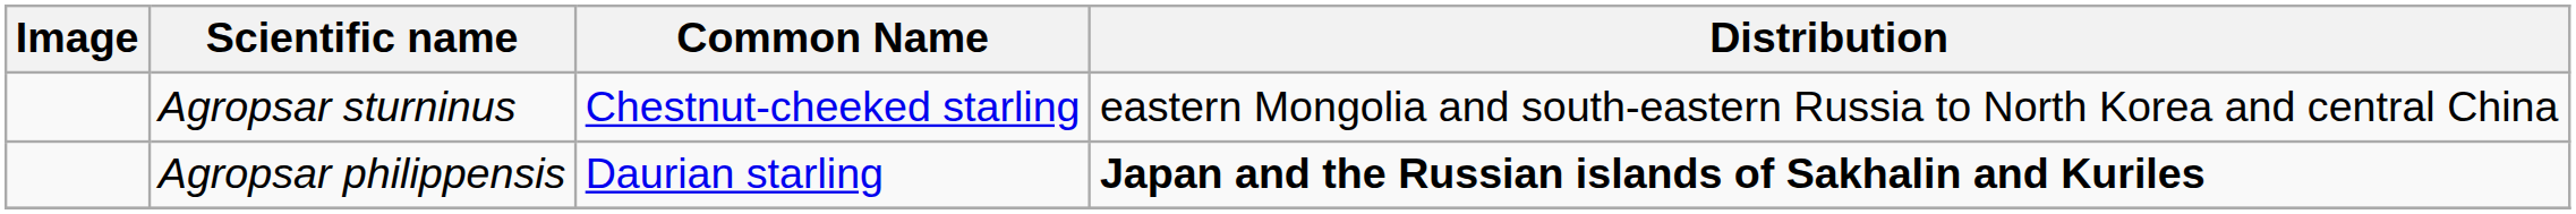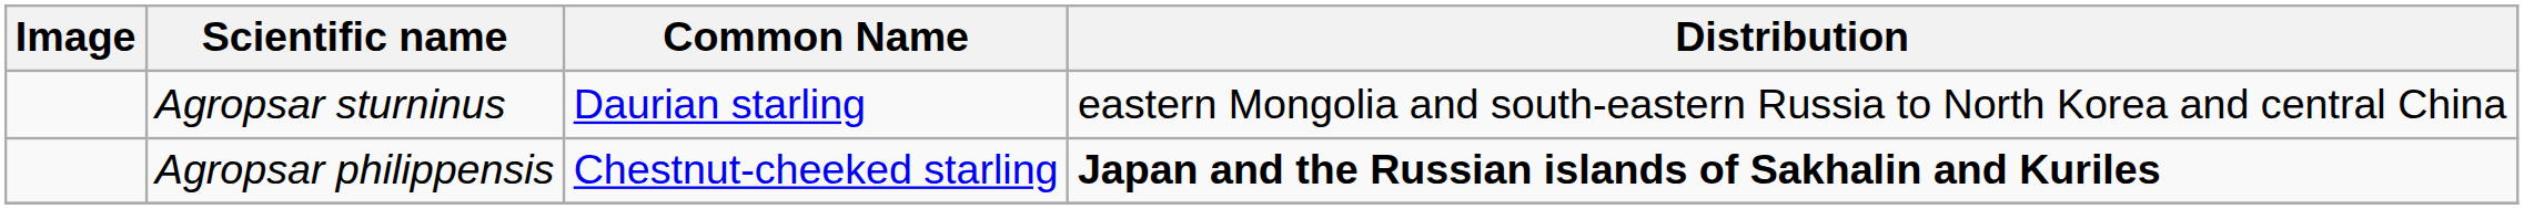 <table class="wikitable">
 <tr>
 <th>Image</th>
 <th>Scientific name</th>
 <th>Common Name</th>
 <th>Distribution</th>
 </tr>
 <tr>
 <td></td>
 <td><em>Agropsar sturninus</em></td>
-<td><a href='#'>Chestnut-cheeked starling</a></td>
+<td><a href='#'>Daurian starling</a></td>
 <td>eastern Mongolia and south-eastern Russia to North Korea and central China</td>
 </tr>
 <tr>
 <td></td>
 <td><em>Agropsar philippensis</em></td>
-<td><a href='#'>Daurian starling</a></td>
+<td><a href='#'>Chestnut-cheeked starling</a></td>
 <td><strong>Japan and the Russian islands of Sakhalin and Kuriles</strong></td>
 </tr>
 <tr>
 </tr>
 </table>
